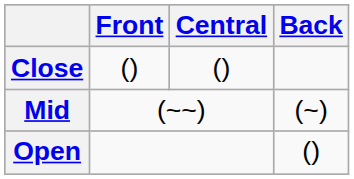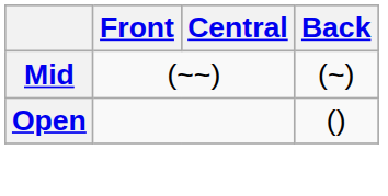 <table class="wikitable" style="text-align:center">
 <tr>
 <th></th>
 <th><a href='#'>Front</a></th>
 <th><a href='#'>Central</a></th>
 <th><a href='#'>Back</a></th>
-</tr>
-<tr>
-<th><a href='#'>Close</a></th>
-<td> ()</td>
-<td>()</td>
-<td></td>
 </tr>
 <tr>
 <th><a href='#'>Mid</a></th>
 <td colspan="2">(~~)</td>
 <td>(~)</td>
 </tr>
 <tr>
 <th><a href='#'>Open</a></th>
 <td colspan="2"></td>
 <td>()</td>
 </tr>
 </table>
